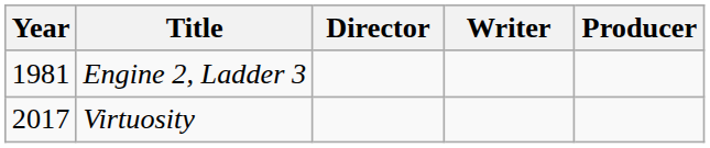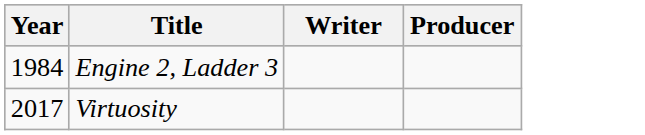 <table class="wikitable">
 <tr>
 <th>Year</th>
 <th>Title</th>
-<th width=65>Director</th>
 <th width=65>Writer</th>
 <th width=65>Producer</th>
 </tr>
 <tr>
-<td>1981</td>
+<td>1984</td>
 <td><em>Engine 2, Ladder 3</em></td>
-<td></td>
 <td></td>
 <td></td>
 </tr>
 <tr>
 <td>2017</td>
 <td><em>Virtuosity</em></td>
 <td></td>
 <td></td>
-<td></td>
 </tr>
 </table>
